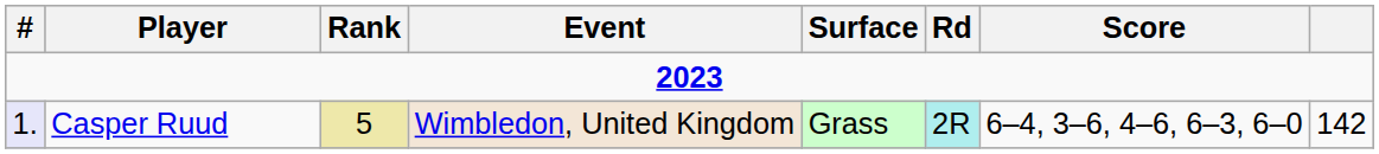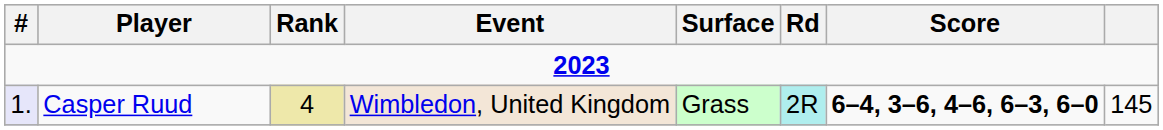 <table class="wikitable sortable">
 <tr>
 <th>#</th>
 <th style=width:140px>Player</th>
 <th>Rank</th>
 <th>Event</th>
 <th>Surface</th>
 <th>Rd</th>
 <th class="unsortable">Score</th>
 <th></th>
 </tr>
 <tr>
 <td colspan=8 style=text-align:center><strong><a href='#'>2023</a></strong></td>
 </tr>
 <tr>
 <td style="background: lavender;">1.</td>
 <td> <a href='#'>Casper Ruud</a></td>
-<td align=center bgcolor=eee8aa>5</td>
+<td align=center bgcolor=eee8aa>4</td>
 <td bgcolor=f3e6d7><a href='#'>Wimbledon</a>, United Kingdom</td>
 <td bgcolor=ccffcc>Grass</td>
 <td style=background:#afeeee>2R</td>
-<td>6–4, 3–6, 4–6, 6–3, 6–0</td>
-<td align=center>142</td>
+<td><strong>6–4, 3–6, 4–6, 6–3, 6–0</strong></td>
+<td align=center>145</td>
 </tr>
 </table>
